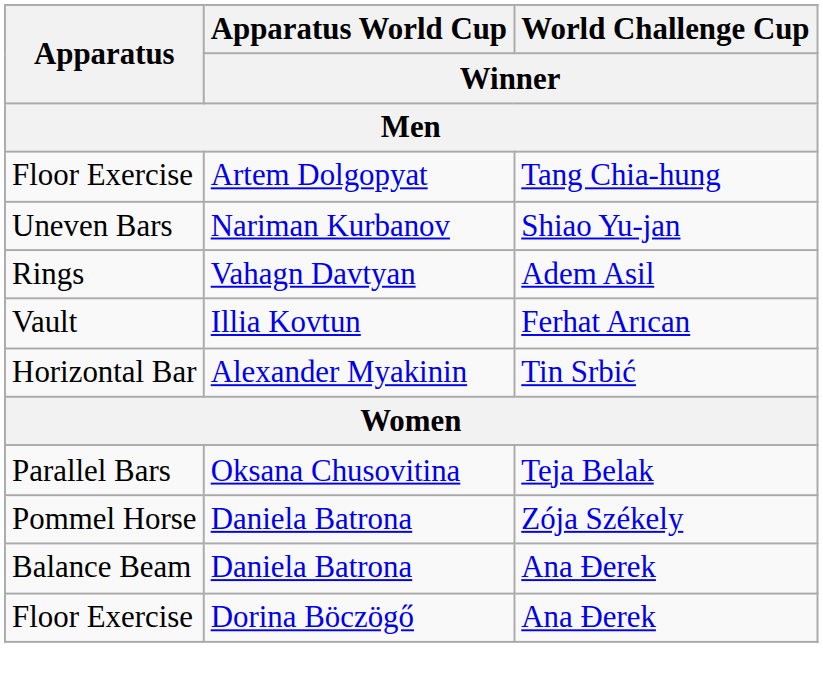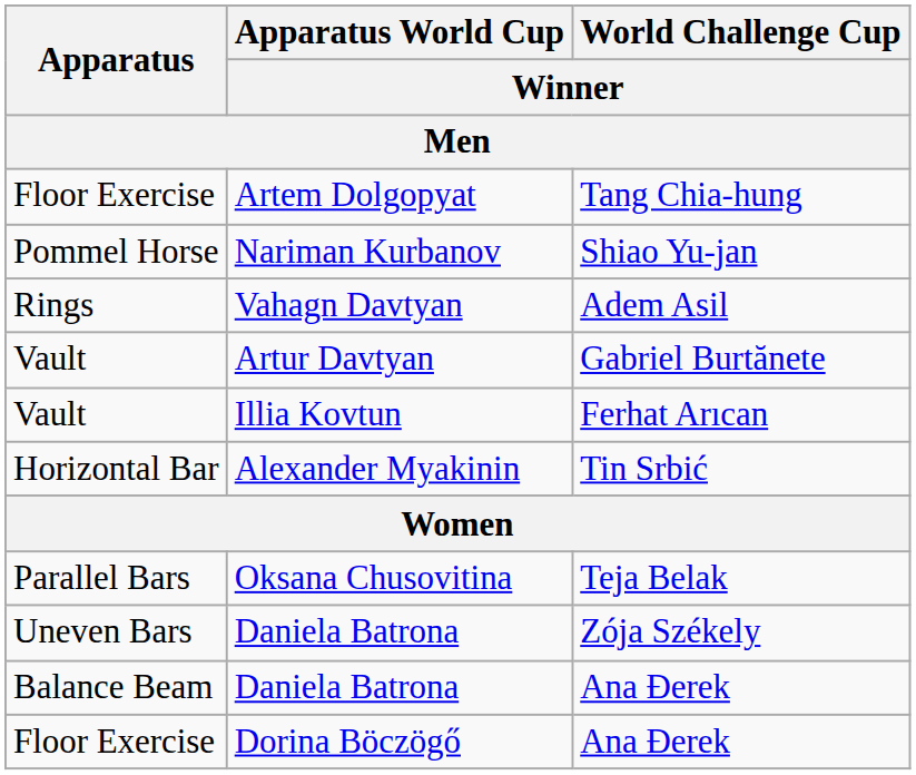 <table class="wikitable">
 <tr>
 <th rowspan="2">Apparatus</th>
 <th>Apparatus World Cup</th>
 <th>World Challenge Cup</th>
 </tr>
 <tr>
 <th colspan="2">Winner</th>
 </tr>
 <tr>
 <th colspan="3">Men</th>
 </tr>
 <tr>
 <td>Floor Exercise</td>
 <td> <a href='#'>Artem Dolgopyat</a></td>
 <td> <a href='#'>Tang Chia-hung</a></td>
 </tr>
 <tr>
-<td>Uneven Bars</td>
+<td>Pommel Horse</td>
 <td> <a href='#'>Nariman Kurbanov</a></td>
 <td> <a href='#'>Shiao Yu-jan</a></td>
 </tr>
 <tr>
 <td>Rings</td>
 <td> <a href='#'>Vahagn Davtyan</a></td>
 <td> <a href='#'>Adem Asil</a></td>
+</tr>
+<tr>
+<td>Vault</td>
+<td> <a href='#'>Artur Davtyan</a></td>
+<td> <a href='#'>Gabriel Burtănete</a></td>
 </tr>
 <tr>
 <td>Vault</td>
 <td> <a href='#'>Illia Kovtun</a></td>
 <td> <a href='#'>Ferhat Arıcan</a></td>
 </tr>
 <tr>
 <td>Horizontal Bar</td>
 <td> <a href='#'>Alexander Myakinin</a></td>
 <td> <a href='#'>Tin Srbić</a></td>
 </tr>
 <tr>
 <th colspan="3">Women</th>
 </tr>
 <tr>
 <td>Parallel Bars</td>
 <td> <a href='#'>Oksana Chusovitina</a></td>
 <td> <a href='#'>Teja Belak</a></td>
 </tr>
 <tr>
-<td>Pommel Horse</td>
+<td>Uneven Bars</td>
 <td> <a href='#'>Daniela Batrona</a></td>
 <td> <a href='#'>Zója Székely</a></td>
 </tr>
 <tr>
 <td>Balance Beam</td>
 <td> <a href='#'>Daniela Batrona</a></td>
 <td> <a href='#'>Ana Đerek</a></td>
 </tr>
 <tr>
 <td>Floor Exercise</td>
 <td> <a href='#'>Dorina Böczögő</a></td>
 <td> <a href='#'>Ana Đerek</a></td>
 </tr>
 </table>
